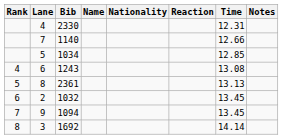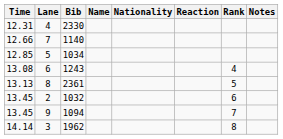 <table class="wikitable sortable" style="text-align:center">
 <tr>
-<th>Rank</th>
+<th>Time</th>
 <th>Lane</th>
 <th>Bib</th>
 <th>Name</th>
 <th>Nationality</th>
 <th>Reaction</th>
-<th>Time</th>
+<th>Rank</th>
 <th>Notes</th>
 </tr>
 <tr>
-<td></td>
+<td>12.31</td>
 <td>4</td>
 <td>2330</td>
 <td align=left></td>
 <td align=left></td>
 <td></td>
-<td>12.31</td>
+<td></td>
 <td></td>
 </tr>
 <tr>
-<td></td>
+<td>12.66</td>
 <td>7</td>
 <td>1140</td>
 <td align=left></td>
 <td align=left></td>
 <td></td>
-<td>12.66</td>
+<td></td>
 <td></td>
 </tr>
 <tr>
-<td></td>
+<td>12.85</td>
 <td>5</td>
 <td>1034</td>
 <td align=left></td>
 <td align=left></td>
 <td></td>
-<td>12.85</td>
+<td></td>
 <td></td>
 </tr>
 <tr>
-<td>4</td>
+<td>13.08</td>
 <td>6</td>
 <td>1243</td>
 <td align=left></td>
 <td align=left></td>
 <td></td>
-<td>13.08</td>
+<td>4</td>
 <td></td>
 </tr>
 <tr>
-<td>5</td>
+<td>13.13</td>
 <td>8</td>
 <td>2361</td>
 <td align=left></td>
 <td align=left></td>
 <td></td>
-<td>13.13</td>
+<td>5</td>
 <td></td>
 </tr>
 <tr>
-<td>6</td>
+<td>13.45</td>
 <td>2</td>
 <td>1032</td>
 <td align=left></td>
 <td align=left></td>
 <td></td>
-<td>13.45</td>
+<td>6</td>
 <td></td>
 </tr>
 <tr>
-<td>7</td>
+<td>13.45</td>
 <td>9</td>
 <td>1094</td>
 <td align=left></td>
 <td align=left></td>
 <td></td>
-<td>13.45</td>
+<td>7</td>
 <td></td>
 </tr>
 <tr>
-<td>8</td>
+<td>14.14</td>
 <td>3</td>
-<td>1692</td>
+<td>1962</td>
 <td align=left></td>
 <td align=left></td>
 <td></td>
-<td>14.14</td>
+<td>8</td>
 <td></td>
 </tr>
 </table>
